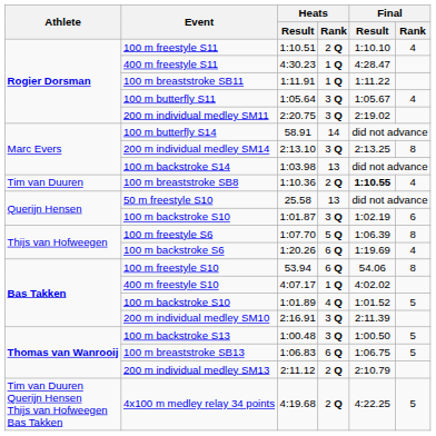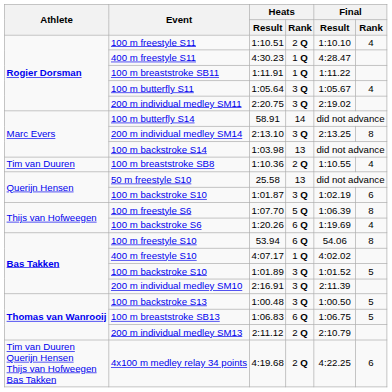 <table class=wikitable style="font-size:90%">
 <tr>
 <th rowspan="2">Athlete</th>
 <th rowspan="2">Event</th>
 <th colspan="2">Heats</th>
 <th colspan="2">Final</th>
 </tr>
 <tr>
 <th>Result</th>
 <th>Rank</th>
 <th>Result</th>
 <th>Rank</th>
 </tr>
 <tr align=center>
 <td align=left rowspan=5><strong><a href='#'>Rogier Dorsman</a></strong></td>
 <td align=left><a href='#'>100 m freestyle S11</a></td>
 <td>1:10.51</td>
 <td>2 <strong>Q</strong></td>
 <td>1:10.10</td>
 <td>4</td>
 </tr>
 <tr align=center>
 <td align=left><a href='#'>400 m freestyle S11</a></td>
 <td>4:30.23</td>
 <td>1  <strong>Q</strong></td>
 <td>4:28.47</td>
 <td></td>
 </tr>
 <tr align=center>
 <td align=left><a href='#'>100 m breaststroke SB11</a></td>
 <td>1:11.91</td>
 <td>1 <strong>Q</strong></td>
 <td>1:11.22</td>
 <td></td>
 </tr>
 <tr align=center>
 <td align=left><a href='#'>100 m butterfly S11</a></td>
 <td>1:05.64</td>
 <td>3 <strong>Q</strong></td>
 <td>1:05.67</td>
 <td>4</td>
 </tr>
 <tr align=center>
 <td align=left><a href='#'>200 m individual medley SM11</a></td>
 <td>2:20.75</td>
 <td>3 <strong>Q</strong></td>
 <td>2:19.02</td>
 <td></td>
 </tr>
 <tr align=center>
 <td align=left rowspan=3><a href='#'>Marc Evers</a></td>
 <td align=left><a href='#'>100 m butterfly S14</a></td>
 <td>58.91</td>
 <td>14</td>
 <td colspan=2>did not advance</td>
 </tr>
 <tr align=center>
 <td align=left><a href='#'>200 m individual medley SM14</a></td>
 <td>2:13.10</td>
 <td>3 <strong>Q</strong></td>
 <td>2:13.25</td>
 <td>8</td>
 </tr>
 <tr align=center>
 <td align=left><a href='#'>100 m backstroke S14</a></td>
 <td>1:03.98</td>
 <td>13</td>
 <td colspan=2>did not advance</td>
 </tr>
 <tr align=center>
 <td align=left><a href='#'>Tim van Duuren</a></td>
 <td align=left><a href='#'>100 m breaststroke SB8</a></td>
 <td>1:10.36</td>
 <td>2 <strong>Q</strong></td>
-<td><strong>1:10.55</strong></td>
+<td>1:10.55</td>
 <td>4</td>
 </tr>
 <tr align=center>
 <td align=left rowspan=2><a href='#'>Querijn Hensen</a></td>
 <td align=left><a href='#'>50 m freestyle S10</a></td>
 <td>25.58</td>
 <td>13</td>
 <td colspan=2>did not advance</td>
 </tr>
 <tr align=center>
 <td align=left><a href='#'>100 m backstroke S10</a></td>
 <td>1:01.87</td>
 <td>3 <strong>Q</strong></td>
 <td>1:02.19</td>
 <td>6</td>
 </tr>
 <tr align=center>
 <td align=left rowspan=2><a href='#'>Thijs van Hofweegen</a></td>
 <td align=left><a href='#'>100 m freestyle S6</a></td>
 <td>1:07.70</td>
 <td>5 <strong>Q</strong></td>
 <td>1:06.39</td>
 <td>8</td>
 </tr>
 <tr align=center>
 <td align=left><a href='#'>100 m backstroke S6</a></td>
 <td>1:20.26</td>
 <td>6  <strong>Q</strong></td>
 <td>1:19.69</td>
 <td>4</td>
 </tr>
 <tr align=center>
 <td align=left rowspan=4><strong><a href='#'>Bas Takken</a></strong></td>
 <td align=left><a href='#'>100 m freestyle S10</a></td>
 <td>53.94</td>
 <td>6 <strong>Q</strong></td>
 <td>54.06</td>
 <td>8</td>
 </tr>
 <tr align=center>
 <td align=left><a href='#'>400 m freestyle S10</a></td>
 <td>4:07.17</td>
 <td>1 <strong>Q</strong></td>
 <td>4:02.02</td>
 <td></td>
 </tr>
 <tr align=center>
 <td align=left><a href='#'>100 m backstroke S10</a></td>
 <td>1:01.89</td>
-<td>4 <strong>Q</strong></td>
+<td>3 <strong>Q</strong></td>
 <td>1:01.52</td>
 <td>5</td>
 </tr>
 <tr align=center>
 <td align=left><a href='#'>200 m individual medley SM10</a></td>
 <td>2:16.91</td>
 <td>3  <strong>Q</strong></td>
 <td>2:11.39</td>
 <td></td>
 </tr>
 <tr align=center>
 <td align=left rowspan=3><strong><a href='#'>Thomas van Wanrooij</a></strong></td>
 <td align=left><a href='#'>100 m backstroke S13</a></td>
 <td>1:00.48</td>
 <td>3 <strong>Q</strong></td>
 <td>1:00.50</td>
 <td>5</td>
 </tr>
 <tr align=center>
 <td align=left><a href='#'>100 m breaststroke SB13</a></td>
 <td>1:06.83</td>
 <td>6 <strong>Q</strong></td>
 <td>1:06.75</td>
 <td>5</td>
 </tr>
 <tr align=center>
 <td align=left><a href='#'>200 m individual medley SM13</a></td>
 <td>2:11.12</td>
 <td>2 <strong>Q</strong></td>
 <td>2:10.79</td>
 <td></td>
 </tr>
 <tr align=center>
 <td align=left><a href='#'>Tim van Duuren</a><br><a href='#'>Querijn Hensen</a><br><a href='#'>Thijs van Hofweegen</a><br><a href='#'>Bas Takken</a></td>
 <td align=left><a href='#'>4x100 m medley relay 34 points</a></td>
 <td>4:19.68</td>
 <td>2 <strong>Q</strong></td>
 <td>4:22.25</td>
-<td>5</td>
+<td>6</td>
 </tr>
 </table>
